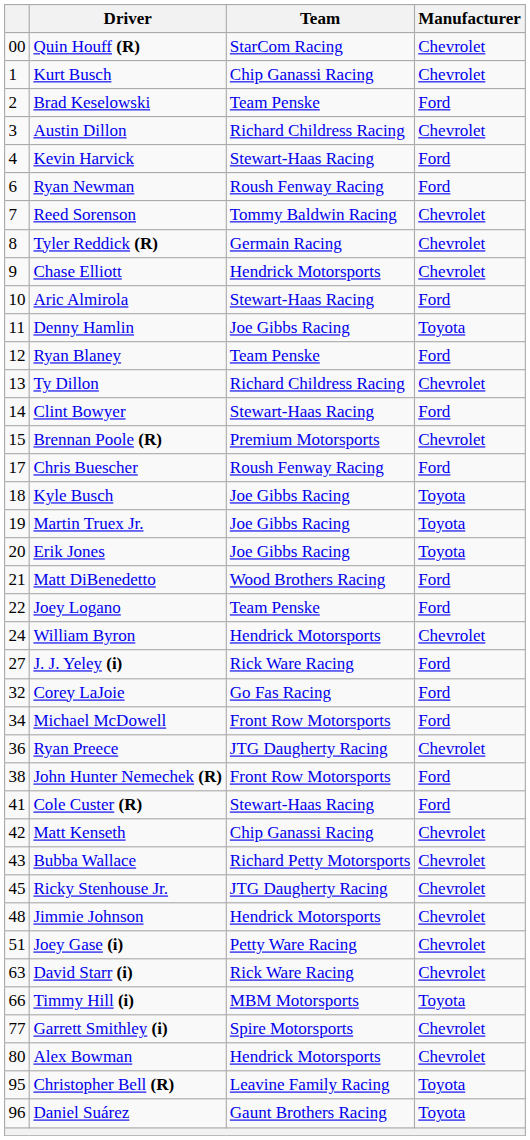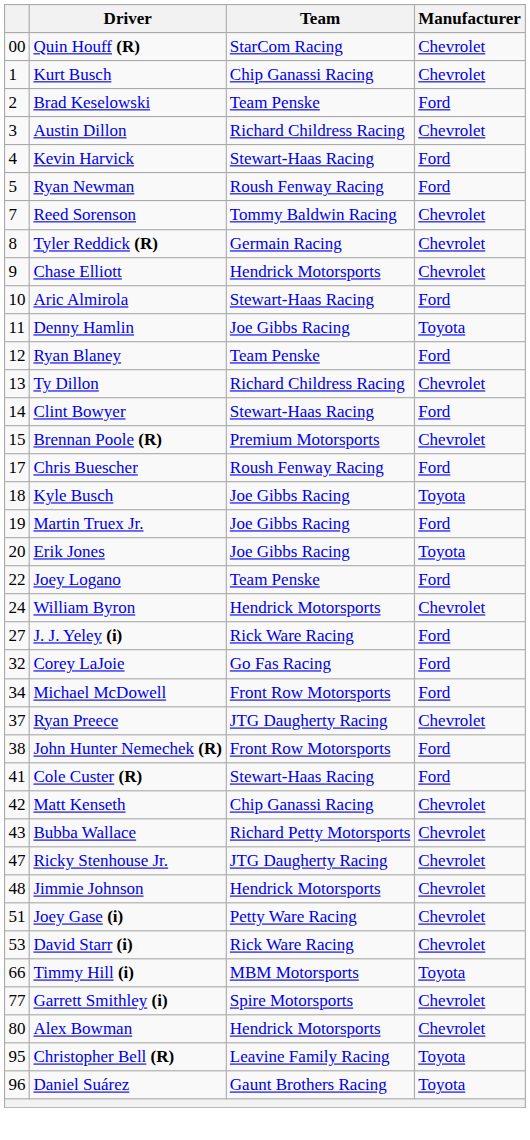 <table class="wikitable" style="font-size:95%">
 <tr>
 <th></th>
 <th>Driver</th>
 <th>Team</th>
 <th>Manufacturer</th>
 </tr>
 <tr>
 <td>00</td>
 <td><a href='#'>Quin Houff</a> <strong>(R)</strong></td>
 <td><a href='#'>StarCom Racing</a></td>
 <td><a href='#'>Chevrolet</a></td>
 </tr>
 <tr>
 <td>1</td>
 <td><a href='#'>Kurt Busch</a></td>
 <td><a href='#'>Chip Ganassi Racing</a></td>
 <td><a href='#'>Chevrolet</a></td>
 </tr>
 <tr>
 <td>2</td>
 <td><a href='#'>Brad Keselowski</a></td>
 <td><a href='#'>Team Penske</a></td>
 <td><a href='#'>Ford</a></td>
 </tr>
 <tr>
 <td>3</td>
 <td><a href='#'>Austin Dillon</a></td>
 <td><a href='#'>Richard Childress Racing</a></td>
 <td><a href='#'>Chevrolet</a></td>
 </tr>
 <tr>
 <td>4</td>
 <td><a href='#'>Kevin Harvick</a></td>
 <td><a href='#'>Stewart-Haas Racing</a></td>
 <td><a href='#'>Ford</a></td>
 </tr>
 <tr>
-<td>6</td>
+<td>5</td>
 <td><a href='#'>Ryan Newman</a></td>
 <td><a href='#'>Roush Fenway Racing</a></td>
 <td><a href='#'>Ford</a></td>
 </tr>
 <tr>
 <td>7</td>
 <td><a href='#'>Reed Sorenson</a></td>
 <td><a href='#'>Tommy Baldwin Racing</a></td>
 <td><a href='#'>Chevrolet</a></td>
 </tr>
 <tr>
 <td>8</td>
 <td><a href='#'>Tyler Reddick</a> <strong>(R)</strong></td>
 <td><a href='#'>Germain Racing</a></td>
 <td><a href='#'>Chevrolet</a></td>
 </tr>
 <tr>
 <td>9</td>
 <td><a href='#'>Chase Elliott</a></td>
 <td><a href='#'>Hendrick Motorsports</a></td>
 <td><a href='#'>Chevrolet</a></td>
 </tr>
 <tr>
 <td>10</td>
 <td><a href='#'>Aric Almirola</a></td>
 <td><a href='#'>Stewart-Haas Racing</a></td>
 <td><a href='#'>Ford</a></td>
 </tr>
 <tr>
 <td>11</td>
 <td><a href='#'>Denny Hamlin</a></td>
 <td><a href='#'>Joe Gibbs Racing</a></td>
 <td><a href='#'>Toyota</a></td>
 </tr>
 <tr>
 <td>12</td>
 <td><a href='#'>Ryan Blaney</a></td>
 <td><a href='#'>Team Penske</a></td>
 <td><a href='#'>Ford</a></td>
 </tr>
 <tr>
 <td>13</td>
 <td><a href='#'>Ty Dillon</a></td>
 <td><a href='#'>Richard Childress Racing</a></td>
 <td><a href='#'>Chevrolet</a></td>
 </tr>
 <tr>
 <td>14</td>
 <td><a href='#'>Clint Bowyer</a></td>
 <td><a href='#'>Stewart-Haas Racing</a></td>
 <td><a href='#'>Ford</a></td>
 </tr>
 <tr>
 <td>15</td>
 <td><a href='#'>Brennan Poole</a> <strong>(R)</strong></td>
 <td><a href='#'>Premium Motorsports</a></td>
 <td><a href='#'>Chevrolet</a></td>
 </tr>
 <tr>
 <td>17</td>
 <td><a href='#'>Chris Buescher</a></td>
 <td><a href='#'>Roush Fenway Racing</a></td>
 <td><a href='#'>Ford</a></td>
 </tr>
 <tr>
 <td>18</td>
 <td><a href='#'>Kyle Busch</a></td>
 <td><a href='#'>Joe Gibbs Racing</a></td>
 <td><a href='#'>Toyota</a></td>
 </tr>
 <tr>
 <td>19</td>
 <td><a href='#'>Martin Truex Jr.</a></td>
 <td><a href='#'>Joe Gibbs Racing</a></td>
-<td><a href='#'>Toyota</a></td>
+<td><a href='#'>Ford</a></td>
 </tr>
 <tr>
 <td>20</td>
 <td><a href='#'>Erik Jones</a></td>
 <td><a href='#'>Joe Gibbs Racing</a></td>
 <td><a href='#'>Toyota</a></td>
-</tr>
-<tr>
-<td>21</td>
-<td><a href='#'>Matt DiBenedetto</a></td>
-<td><a href='#'>Wood Brothers Racing</a></td>
-<td><a href='#'>Ford</a></td>
 </tr>
 <tr>
 <td>22</td>
 <td><a href='#'>Joey Logano</a></td>
 <td><a href='#'>Team Penske</a></td>
 <td><a href='#'>Ford</a></td>
 </tr>
 <tr>
 <td>24</td>
 <td><a href='#'>William Byron</a></td>
 <td><a href='#'>Hendrick Motorsports</a></td>
 <td><a href='#'>Chevrolet</a></td>
 </tr>
 <tr>
 <td>27</td>
 <td><a href='#'>J. J. Yeley</a> <strong>(i)</strong></td>
 <td><a href='#'>Rick Ware Racing</a></td>
 <td><a href='#'>Ford</a></td>
 </tr>
 <tr>
 <td>32</td>
 <td><a href='#'>Corey LaJoie</a></td>
 <td><a href='#'>Go Fas Racing</a></td>
 <td><a href='#'>Ford</a></td>
 </tr>
 <tr>
 <td>34</td>
 <td><a href='#'>Michael McDowell</a></td>
 <td><a href='#'>Front Row Motorsports</a></td>
 <td><a href='#'>Ford</a></td>
 </tr>
 <tr>
-<td>36</td>
+<td>37</td>
 <td><a href='#'>Ryan Preece</a></td>
 <td><a href='#'>JTG Daugherty Racing</a></td>
 <td><a href='#'>Chevrolet</a></td>
 </tr>
 <tr>
 <td>38</td>
 <td><a href='#'>John Hunter Nemechek</a> <strong>(R)</strong></td>
 <td><a href='#'>Front Row Motorsports</a></td>
 <td><a href='#'>Ford</a></td>
 </tr>
 <tr>
 <td>41</td>
 <td><a href='#'>Cole Custer</a> <strong>(R)</strong></td>
 <td><a href='#'>Stewart-Haas Racing</a></td>
 <td><a href='#'>Ford</a></td>
 </tr>
 <tr>
 <td>42</td>
 <td><a href='#'>Matt Kenseth</a></td>
 <td><a href='#'>Chip Ganassi Racing</a></td>
 <td><a href='#'>Chevrolet</a></td>
 </tr>
 <tr>
 <td>43</td>
 <td><a href='#'>Bubba Wallace</a></td>
 <td><a href='#'>Richard Petty Motorsports</a></td>
 <td><a href='#'>Chevrolet</a></td>
 </tr>
 <tr>
-<td>45</td>
+<td>47</td>
 <td><a href='#'>Ricky Stenhouse Jr.</a></td>
 <td><a href='#'>JTG Daugherty Racing</a></td>
 <td><a href='#'>Chevrolet</a></td>
 </tr>
 <tr>
 <td>48</td>
 <td><a href='#'>Jimmie Johnson</a></td>
 <td><a href='#'>Hendrick Motorsports</a></td>
 <td><a href='#'>Chevrolet</a></td>
 </tr>
 <tr>
 <td>51</td>
 <td><a href='#'>Joey Gase</a> <strong>(i)</strong></td>
 <td><a href='#'>Petty Ware Racing</a></td>
 <td><a href='#'>Chevrolet</a></td>
 </tr>
 <tr>
-<td>63</td>
+<td>53</td>
 <td><a href='#'>David Starr</a> <strong>(i)</strong></td>
 <td><a href='#'>Rick Ware Racing</a></td>
 <td><a href='#'>Chevrolet</a></td>
 </tr>
 <tr>
 <td>66</td>
 <td><a href='#'>Timmy Hill</a> <strong>(i)</strong></td>
 <td><a href='#'>MBM Motorsports</a></td>
 <td><a href='#'>Toyota</a></td>
 </tr>
 <tr>
 <td>77</td>
 <td><a href='#'>Garrett Smithley</a> <strong>(i)</strong></td>
 <td><a href='#'>Spire Motorsports</a></td>
 <td><a href='#'>Chevrolet</a></td>
 </tr>
 <tr>
 <td>80</td>
 <td><a href='#'>Alex Bowman</a></td>
 <td><a href='#'>Hendrick Motorsports</a></td>
 <td><a href='#'>Chevrolet</a></td>
 </tr>
 <tr>
 <td>95</td>
 <td><a href='#'>Christopher Bell</a> <strong>(R)</strong></td>
 <td><a href='#'>Leavine Family Racing</a></td>
 <td><a href='#'>Toyota</a></td>
 </tr>
 <tr>
 <td>96</td>
 <td><a href='#'>Daniel Suárez</a></td>
 <td><a href='#'>Gaunt Brothers Racing</a></td>
 <td><a href='#'>Toyota</a></td>
 </tr>
 <tr>
 <th colspan="4"></th>
 </tr>
 </table>
